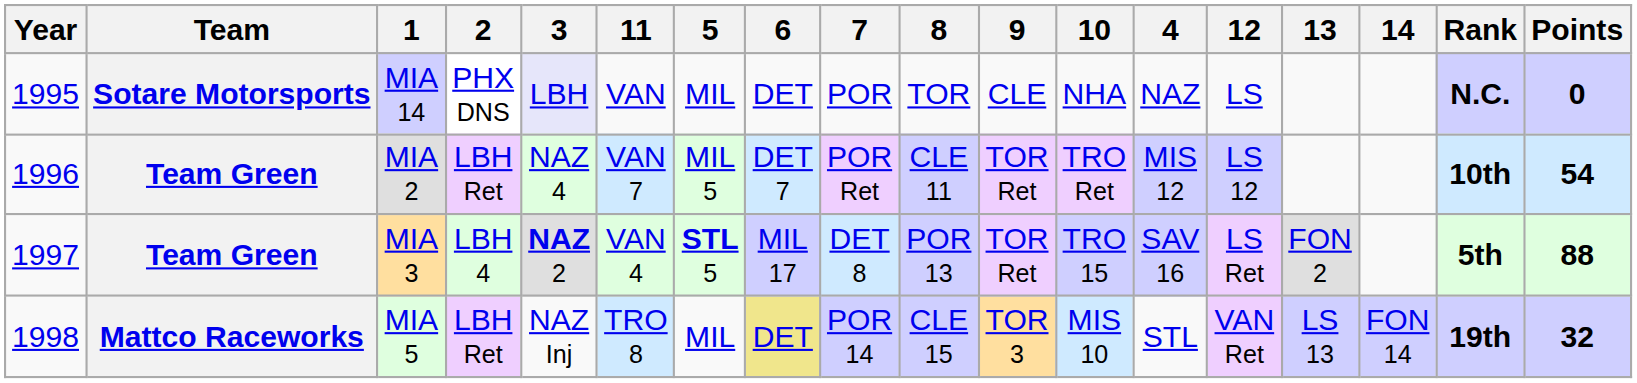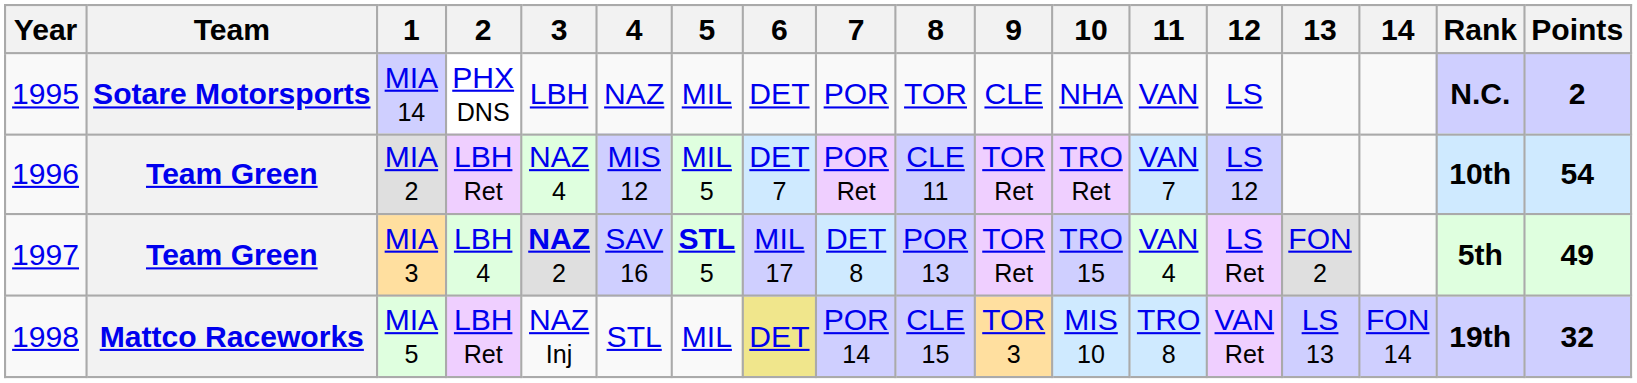 <table class="wikitable" style="text-align:center; font-size:90%">
 <tr>
 <th>Year</th>
 <th>Team</th>
 <th>1</th>
 <th>2</th>
 <th>3</th>
-<th>11</th>
+<th>4</th>
 <th>5</th>
 <th>6</th>
 <th>7</th>
 <th>8</th>
 <th>9</th>
 <th>10</th>
-<th>4</th>
+<th>11</th>
 <th>12</th>
 <th>13</th>
 <th>14</th>
 <th>Rank</th>
 <th>Points</th>
 </tr>
 <tr>
 <td><a href='#'>1995</a></td>
 <th><a href='#'>Sotare Motorsports</a></th>
 <td style="background:#CFCFFF;"><a href='#'>MIA</a><br><small>14</small></td>
 <td style="background:#FFFFFF;"><a href='#'>PHX</a><br><small>DNS</small></td>
-<td style="background: lavender;"><a href='#'>LBH</a></td>
-<td><a href='#'>VAN</a></td>
+<td><a href='#'>LBH</a></td>
+<td><a href='#'>NAZ</a></td>
 <td><a href='#'>MIL</a></td>
 <td><a href='#'>DET</a></td>
 <td><a href='#'>POR</a></td>
 <td><a href='#'>TOR</a></td>
 <td><a href='#'>CLE</a></td>
 <td><a href='#'>NHA</a></td>
-<td><a href='#'>NAZ</a></td>
+<td><a href='#'>VAN</a></td>
 <td><a href='#'>LS</a></td>
 <td></td>
 <td></td>
 <td style="background:#CFCFFF;"><strong>N.C.</strong></td>
-<td style="background:#CFCFFF;"><strong>0</strong></td>
+<td style="background:#CFCFFF;"><strong>2</strong></td>
 </tr>
 <tr>
 <td><a href='#'>1996</a></td>
 <th><a href='#'>Team Green</a></th>
 <td style="background:#DFDFDF;"><a href='#'>MIA</a><br><small>2</small></td>
 <td style="background:#EFCFFF;"><a href='#'>LBH</a><br><small>Ret</small></td>
 <td style="background:#DFFFDF;"><a href='#'>NAZ</a><br><small>4</small></td>
-<td style="background:#CFEAFF;"><a href='#'>VAN</a><br><small>7</small></td>
+<td style="background:#CFCFFF;"><a href='#'>MIS</a><br><small>12</small></td>
 <td style="background:#DFFFDF;"><a href='#'>MIL</a><br><small>5</small></td>
 <td style="background:#CFEAFF;"><a href='#'>DET</a><br><small>7</small></td>
 <td style="background:#EFCFFF;"><a href='#'>POR</a><br><small>Ret</small></td>
 <td style="background:#CFCFFF;"><a href='#'>CLE</a><br><small>11</small></td>
 <td style="background:#EFCFFF;"><a href='#'>TOR</a><br><small>Ret</small></td>
 <td style="background:#EFCFFF;"><a href='#'>TRO</a><br><small>Ret</small></td>
-<td style="background:#CFCFFF;"><a href='#'>MIS</a><br><small>12</small></td>
+<td style="background:#CFEAFF;"><a href='#'>VAN</a><br><small>7</small></td>
 <td style="background:#CFCFFF;"><a href='#'>LS</a><br><small>12</small></td>
 <td></td>
 <td></td>
 <td style="background:#CFEAFF;"><strong>10th</strong></td>
 <td style="background:#CFEAFF;"><strong>54</strong></td>
 </tr>
 <tr>
 <td><a href='#'>1997</a></td>
 <th><a href='#'>Team Green</a></th>
 <td style="background:#FFDF9F;"><a href='#'>MIA</a><br><small>3</small></td>
 <td style="background:#DFFFDF;"><a href='#'>LBH</a><br><small>4</small></td>
 <td style="background:#DFDFDF;"><strong><a href='#'>NAZ</a></strong><br><small>2</small></td>
-<td style="background:#DFFFDF;"><a href='#'>VAN</a><br><small>4</small></td>
+<td style="background:#CFCFFF;"><a href='#'>SAV</a><br><small>16</small></td>
 <td style="background:#DFFFDF;"><strong><a href='#'>STL</a></strong><br><small>5</small></td>
 <td style="background:#CFCFFF;"><a href='#'>MIL</a><br><small>17</small></td>
 <td style="background:#CFEAFF;"><a href='#'>DET</a><br><small>8</small></td>
 <td style="background:#CFCFFF;"><a href='#'>POR</a><br><small>13</small></td>
 <td style="background:#EFCFFF;"><a href='#'>TOR</a><br><small>Ret</small></td>
 <td style="background:#CFCFFF;"><a href='#'>TRO</a><br><small>15</small></td>
-<td style="background:#CFCFFF;"><a href='#'>SAV</a><br><small>16</small></td>
+<td style="background:#DFFFDF;"><a href='#'>VAN</a><br><small>4</small></td>
 <td style="background:#EFCFFF;"><a href='#'>LS</a><br><small>Ret</small></td>
 <td style="background:#DFDFDF;"><a href='#'>FON</a><br><small>2</small></td>
 <td></td>
 <td style="background:#DFFFDF;"><strong>5th</strong></td>
-<td style="background:#DFFFDF;"><strong>88</strong></td>
+<td style="background:#DFFFDF;"><strong>49</strong></td>
 </tr>
 <tr>
 <td><a href='#'>1998</a></td>
 <th><a href='#'>Mattco Raceworks</a></th>
 <td style="background:#DFFFDF;"><a href='#'>MIA</a><br><small>5</small></td>
 <td style="background:#EFCFFF;"><a href='#'>LBH</a><br><small>Ret</small></td>
 <td><a href='#'>NAZ</a><br><small>Inj</small></td>
-<td style="background:#CFEAFF;"><a href='#'>TRO</a><br><small>8</small></td>
+<td><a href='#'>STL</a></td>
 <td><a href='#'>MIL</a></td>
 <td style="background: khaki;"><a href='#'>DET</a></td>
 <td style="background:#CFCFFF;"><a href='#'>POR</a><br><small>14</small></td>
 <td style="background:#CFCFFF;"><a href='#'>CLE</a><br><small>15</small></td>
 <td style="background:#FFDF9F;"><a href='#'>TOR</a><br><small>3</small></td>
 <td style="background:#CFEAFF;"><a href='#'>MIS</a><br><small>10</small></td>
-<td><a href='#'>STL</a></td>
+<td style="background:#CFEAFF;"><a href='#'>TRO</a><br><small>8</small></td>
 <td style="background:#EFCFFF;"><a href='#'>VAN</a><br><small>Ret</small></td>
 <td style="background:#CFCFFF;"><a href='#'>LS</a><br><small>13</small></td>
 <td style="background:#CFCFFF;"><a href='#'>FON</a><br><small>14</small></td>
 <td style="background:#CFCFFF;"><strong>19th</strong></td>
 <td style="background:#CFCFFF;"><strong>32</strong></td>
 </tr>
 </table>
